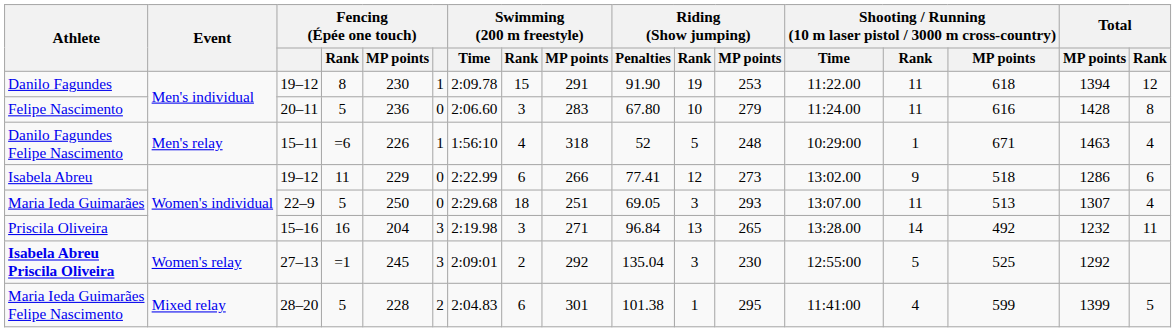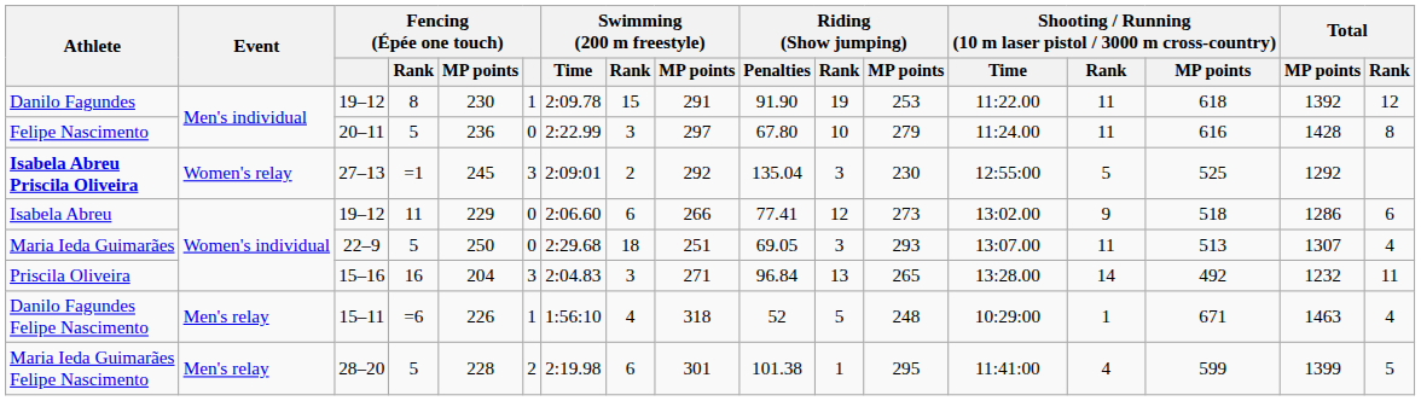 <table class=wikitable style=font-size:90%;text-align:center>
 <tr>
 <th rowspan=2>Athlete</th>
 <th rowspan=2>Event</th>
 <th colspan=4>Fencing<br><span>(Épée one touch)</span></th>
 <th colspan=3>Swimming<br><span>(200 m freestyle)</span></th>
 <th colspan=3>Riding<br><span>(Show jumping)</span></th>
 <th colspan=3>Shooting / Running<br><span>(10 m laser pistol / 3000 m cross-country)</span></th>
 <th colspan=2>Total</th>
 </tr>
 <tr style=font-size:95%>
 <th></th>
 <th>Rank</th>
 <th>MP points</th>
 <th></th>
 <th>Time</th>
 <th>Rank</th>
 <th>MP points</th>
 <th>Penalties</th>
 <th>Rank</th>
 <th>MP points</th>
 <th>Time</th>
 <th>Rank</th>
 <th>MP points</th>
 <th>MP points</th>
 <th>Rank</th>
 </tr>
 <tr>
 <td align=left><a href='#'>Danilo Fagundes</a></td>
 <td align=left rowspan=2><a href='#'>Men's individual</a></td>
 <td>19–12</td>
 <td>8</td>
 <td>230</td>
 <td>1</td>
 <td>2:09.78</td>
 <td>15</td>
 <td>291</td>
 <td>91.90</td>
 <td>19</td>
 <td>253</td>
 <td>11:22.00</td>
 <td>11</td>
 <td>618</td>
-<td>1394</td>
+<td>1392</td>
 <td>12</td>
 </tr>
 <tr>
 <td align=left><a href='#'>Felipe Nascimento</a></td>
 <td>20–11</td>
 <td>5</td>
 <td>236</td>
 <td>0</td>
-<td>2:06.60</td>
+<td>2:22.99</td>
 <td>3</td>
-<td>283</td>
+<td>297</td>
 <td>67.80</td>
 <td>10</td>
 <td>279</td>
 <td>11:24.00</td>
 <td>11</td>
 <td>616</td>
 <td>1428</td>
 <td>8</td>
 </tr>
 <tr>
-<td align=left><a href='#'>Danilo Fagundes</a><br><a href='#'>Felipe Nascimento</a></td>
-<td align=left><a href='#'>Men's relay</a></td>
-<td>15–11</td>
-<td>=6</td>
-<td>226</td>
-<td>1</td>
-<td>1:56:10</td>
-<td>4</td>
-<td>318</td>
-<td>52</td>
+<td align=left><strong><a href='#'>Isabela Abreu</a></strong><br><strong><a href='#'>Priscila Oliveira</a></strong></td>
+<td align=left><a href='#'>Women's relay</a></td>
+<td>27–13</td>
+<td>=1</td>
+<td>245</td>
+<td>3</td>
+<td>2:09:01</td>
+<td>2</td>
+<td>292</td>
+<td>135.04</td>
+<td>3</td>
+<td>230</td>
+<td>12:55:00</td>
 <td>5</td>
-<td>248</td>
-<td>10:29:00</td>
-<td>1</td>
-<td>671</td>
-<td>1463</td>
-<td>4</td>
+<td>525</td>
+<td>1292</td>
+<td></td>
 </tr>
 <tr>
 <td align=left><a href='#'>Isabela Abreu</a></td>
 <td align=left rowspan=3><a href='#'>Women's individual</a></td>
 <td>19–12</td>
 <td>11</td>
 <td>229</td>
 <td>0</td>
-<td>2:22.99</td>
+<td>2:06.60</td>
 <td>6</td>
 <td>266</td>
 <td>77.41</td>
 <td>12</td>
 <td>273</td>
 <td>13:02.00</td>
 <td>9</td>
 <td>518</td>
 <td>1286</td>
 <td>6</td>
 </tr>
 <tr>
 <td align=left><a href='#'>Maria Ieda Guimarães</a></td>
 <td>22–9</td>
 <td>5</td>
 <td>250</td>
 <td>0</td>
 <td>2:29.68</td>
 <td>18</td>
 <td>251</td>
 <td>69.05</td>
 <td>3</td>
 <td>293</td>
 <td>13:07.00</td>
 <td>11</td>
 <td>513</td>
 <td>1307</td>
 <td>4</td>
 </tr>
 <tr>
 <td align=left><a href='#'>Priscila Oliveira</a></td>
 <td>15–16</td>
 <td>16</td>
 <td>204</td>
 <td>3</td>
-<td>2:19.98</td>
+<td>2:04.83</td>
 <td>3</td>
 <td>271</td>
 <td>96.84</td>
 <td>13</td>
 <td>265</td>
 <td>13:28.00</td>
 <td>14</td>
 <td>492</td>
 <td>1232</td>
 <td>11</td>
 </tr>
 <tr>
-<td align=left><strong><a href='#'>Isabela Abreu</a></strong><br><strong><a href='#'>Priscila Oliveira</a></strong></td>
-<td align=left><a href='#'>Women's relay</a></td>
-<td>27–13</td>
-<td>=1</td>
-<td>245</td>
-<td>3</td>
-<td>2:09:01</td>
-<td>2</td>
-<td>292</td>
-<td>135.04</td>
-<td>3</td>
-<td>230</td>
-<td>12:55:00</td>
+<td align=left><a href='#'>Danilo Fagundes</a><br><a href='#'>Felipe Nascimento</a></td>
+<td align=left><a href='#'>Men's relay</a></td>
+<td>15–11</td>
+<td>=6</td>
+<td>226</td>
+<td>1</td>
+<td>1:56:10</td>
+<td>4</td>
+<td>318</td>
+<td>52</td>
 <td>5</td>
-<td>525</td>
-<td>1292</td>
-<td></td>
+<td>248</td>
+<td>10:29:00</td>
+<td>1</td>
+<td>671</td>
+<td>1463</td>
+<td>4</td>
 </tr>
 <tr>
 <td align=left><a href='#'>Maria Ieda Guimarães</a><br><a href='#'>Felipe Nascimento</a></td>
-<td align=left><a href='#'>Mixed relay</a></td>
+<td align=left><a href='#'>Men's relay</a></td>
 <td>28–20</td>
 <td>5</td>
 <td>228</td>
 <td>2</td>
-<td>2:04.83</td>
+<td>2:19.98</td>
 <td>6</td>
 <td>301</td>
 <td>101.38</td>
 <td>1</td>
 <td>295</td>
 <td>11:41:00</td>
 <td>4</td>
 <td>599</td>
 <td>1399</td>
 <td>5</td>
 </tr>
 </table>
